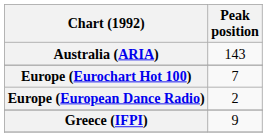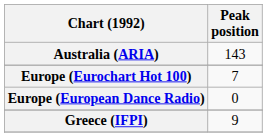 <table class="wikitable sortable plainrowheaders" style="text-align:center">
 <tr>
 <th>Chart (1992)</th>
 <th>Peak<br>position</th>
 </tr>
 <tr>
 <th scope="row">Australia (<a href='#'>ARIA</a>)</th>
 <td>143</td>
 </tr>
 <tr>
 </tr>
 <tr>
 <th scope="row">Europe (<a href='#'>Eurochart Hot 100</a>)</th>
 <td>7</td>
 </tr>
 <tr>
 <th scope="row">Europe (<a href='#'>European Dance Radio</a>)</th>
-<td>2</td>
+<td>0</td>
 </tr>
 <tr>
 </tr>
 <tr>
 </tr>
 <tr>
 <th scope="row">Greece (<a href='#'>IFPI</a>)</th>
 <td>9</td>
 </tr>
 <tr>
 </tr>
 <tr>
 </tr>
 </table>
